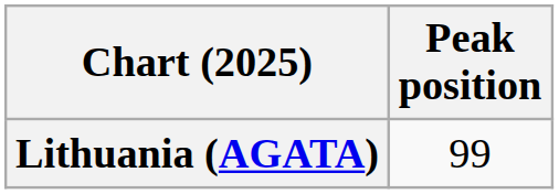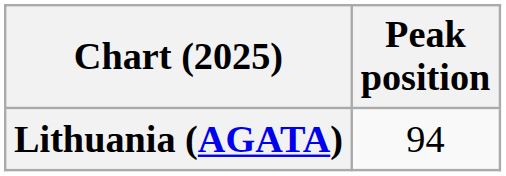 <table class="wikitable sortable plainrowheaders" style="text-align:center">
 <tr>
 <th scope="col">Chart (2025)</th>
 <th scope="col">Peak<br>position</th>
 </tr>
 <tr>
 <th scope="row">Lithuania (<a href='#'>AGATA</a>)</th>
-<td>99</td>
+<td>94</td>
 </tr>
 </table>
